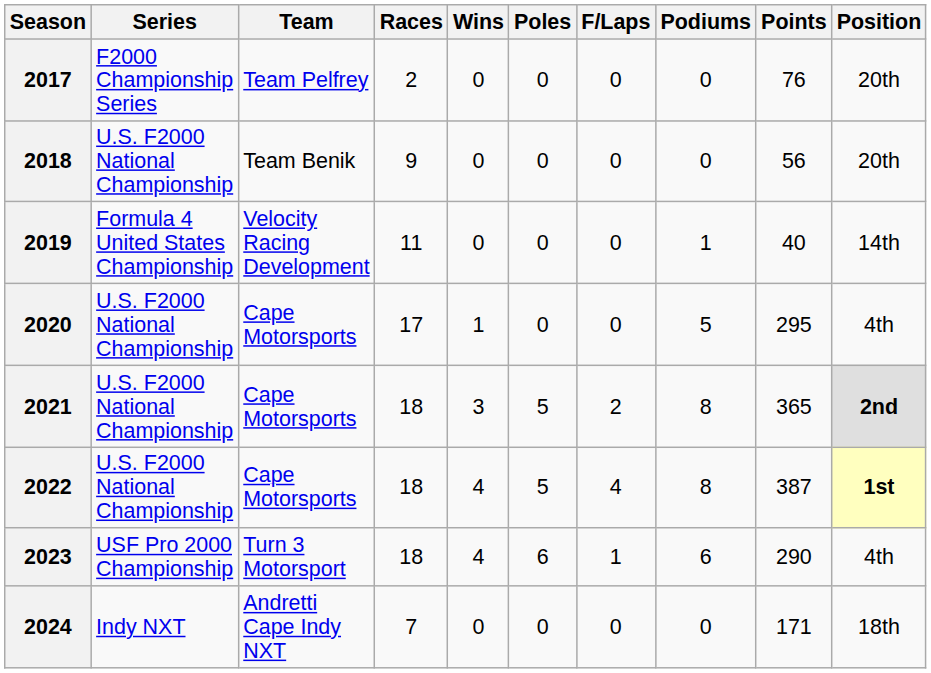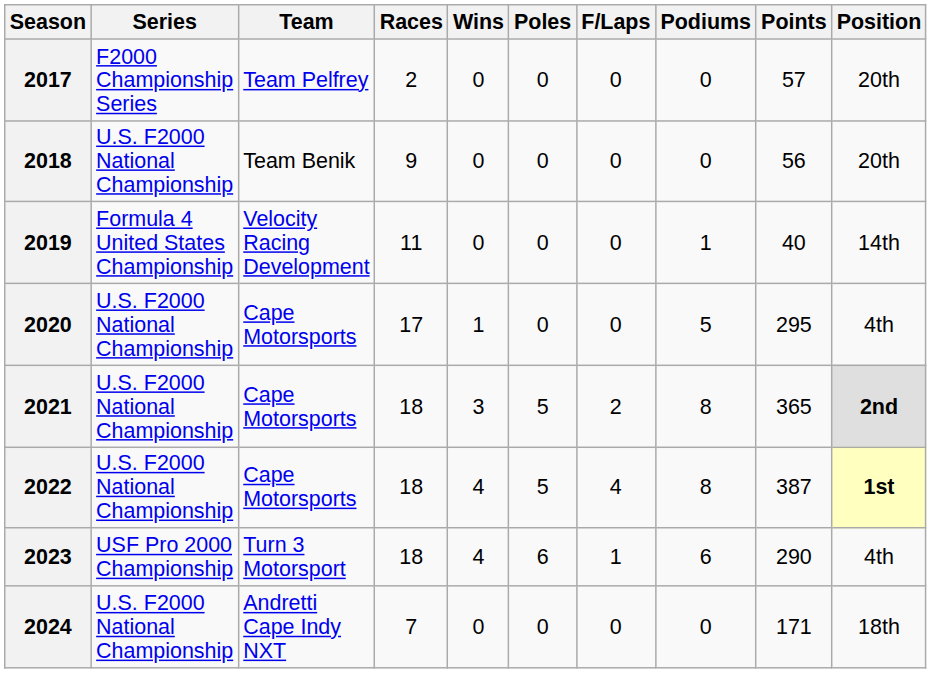 <table class="wikitable" style="font-size: 90%; text-align:center">
 <tr>
 <th>Season</th>
 <th>Series</th>
 <th>Team</th>
 <th>Races</th>
 <th>Wins</th>
 <th><strong>Poles</strong></th>
 <th>F/Laps</th>
 <th>Podiums</th>
 <th>Points</th>
 <th>Position</th>
 </tr>
 <tr>
 <th>2017</th>
 <td align="left"><a href='#'>F2000 Championship Series</a></td>
 <td align="left"><a href='#'>Team Pelfrey</a></td>
 <td>2</td>
 <td>0</td>
 <td>0</td>
 <td>0</td>
 <td>0</td>
-<td>76</td>
+<td>57</td>
 <td>20th</td>
 </tr>
 <tr>
 <th>2018</th>
 <td align="left"><a href='#'>U.S. F2000 National Championship</a></td>
 <td align="left">Team Benik</td>
 <td>9</td>
 <td>0</td>
 <td>0</td>
 <td>0</td>
 <td>0</td>
 <td>56</td>
 <td>20th</td>
 </tr>
 <tr>
 <th rowspan="1">2019</th>
 <td align="left"><a href='#'>Formula 4 United States Championship</a></td>
 <td align="left"><a href='#'>Velocity Racing Development</a></td>
 <td>11</td>
 <td>0</td>
 <td>0</td>
 <td>0</td>
 <td>1</td>
 <td>40</td>
 <td>14th</td>
 </tr>
 <tr>
 <th>2020</th>
 <td align="left"><a href='#'>U.S. F2000 National Championship</a></td>
 <td align="left"><a href='#'>Cape Motorsports</a></td>
 <td>17</td>
 <td>1</td>
 <td>0</td>
 <td>0</td>
 <td>5</td>
 <td>295</td>
 <td>4th</td>
 </tr>
 <tr>
 <th>2021</th>
 <td align="left"><a href='#'>U.S. F2000 National Championship</a></td>
 <td align="left"><a href='#'>Cape Motorsports</a></td>
 <td>18</td>
 <td>3</td>
 <td>5</td>
 <td>2</td>
 <td>8</td>
 <td>365</td>
 <td style="background:#DFDFDF;"><strong>2nd</strong></td>
 </tr>
 <tr>
 <th>2022</th>
 <td align=left><a href='#'>U.S. F2000 National Championship</a></td>
 <td align=left><a href='#'>Cape Motorsports</a></td>
 <td>18</td>
 <td>4</td>
 <td>5</td>
 <td>4</td>
 <td>8</td>
 <td>387</td>
 <td style="background:#FFFFBF;"><strong>1st</strong></td>
 </tr>
 <tr>
 <th>2023</th>
 <td align=left><a href='#'>USF Pro 2000 Championship</a></td>
 <td align=left><a href='#'>Turn 3 Motorsport</a></td>
 <td>18</td>
 <td>4</td>
 <td>6</td>
 <td>1</td>
 <td>6</td>
 <td>290</td>
 <td>4th</td>
 </tr>
 <tr>
 <th>2024</th>
-<td align=left><a href='#'>Indy NXT</a></td>
+<td align="left"><a href='#'>U.S. F2000 National Championship</a></td>
 <td align=left><a href='#'>Andretti</a> <a href='#'>Cape Indy NXT</a></td>
 <td>7</td>
 <td>0</td>
 <td>0</td>
 <td>0</td>
 <td>0</td>
 <td>171</td>
 <td>18th</td>
 </tr>
 </table>
